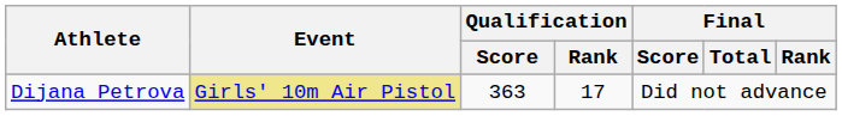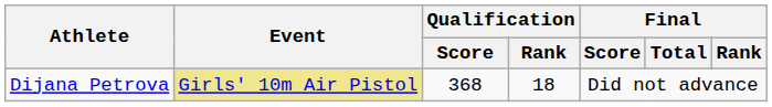 <table class="wikitable" style="font-size:90%">
 <tr>
 <th rowspan="2">Athlete</th>
 <th rowspan="2">Event</th>
 <th colspan="2">Qualification</th>
 <th colspan="3">Final</th>
 </tr>
 <tr>
 <th>Score</th>
 <th>Rank</th>
 <th>Score</th>
 <th>Total</th>
 <th>Rank</th>
 </tr>
 <tr>
 <td><a href='#'>Dijana Petrova</a></td>
 <td style="background: khaki;"><a href='#'>Girls' 10m Air Pistol</a></td>
-<td align=center>363</td>
-<td align=center>17</td>
+<td align=center>368</td>
+<td align=center>18</td>
 <td colspan=3 align=center>Did not advance</td>
 </tr>
 </table>
